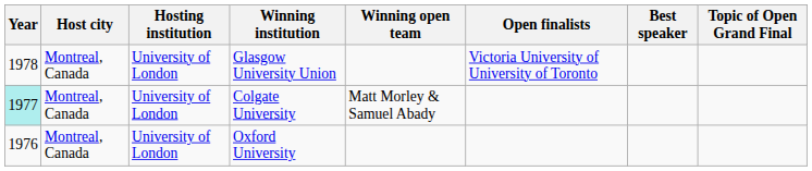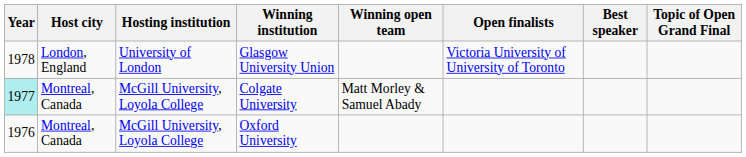 <table class="wikitable sortable">
 <tr>
 <th>Year</th>
 <th>Host city</th>
 <th>Hosting institution</th>
 <th>Winning institution</th>
 <th>Winning open team</th>
 <th>Open finalists</th>
 <th>Best speaker</th>
 <th>Topic of Open Grand Final</th>
 </tr>
 <tr>
 <td>1978</td>
-<td> <a href='#'>Montreal</a>, Canada</td>
+<td> <a href='#'>London</a>, England</td>
 <td><a href='#'>University of London</a></td>
 <td><a href='#'>Glasgow University Union</a></td>
 <td></td>
 <td><a href='#'>Victoria University of University of Toronto</a></td>
 <td></td>
 <td></td>
 </tr>
 <tr>
 <td style="background: paleturquoise;">1977</td>
 <td> <a href='#'>Montreal</a>, Canada</td>
-<td><a href='#'>University of London</a></td>
+<td><a href='#'>McGill University</a>, <a href='#'>Loyola College</a></td>
 <td><a href='#'>Colgate University</a></td>
 <td>Matt Morley & Samuel Abady</td>
 <td></td>
 <td></td>
 <td></td>
 </tr>
 <tr>
 <td>1976</td>
 <td> <a href='#'>Montreal</a>, Canada</td>
-<td><a href='#'>University of London</a></td>
+<td><a href='#'>McGill University</a>, <a href='#'>Loyola College</a></td>
 <td><a href='#'>Oxford University</a></td>
 <td></td>
 <td></td>
 <td></td>
 <td></td>
 </tr>
 </table>
